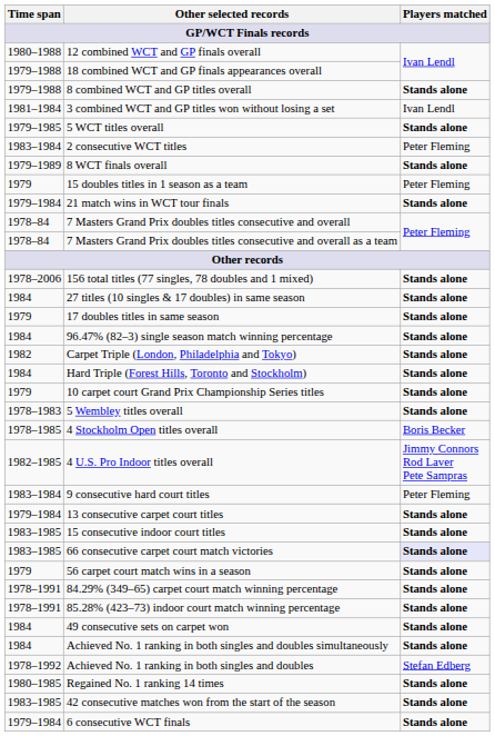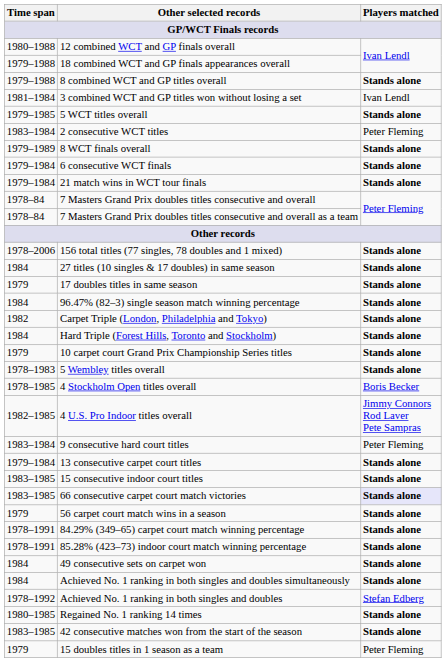 <table class="wikitable collapsible collapsed">
 <tr>
 <th>Time span</th>
 <th>Other selected records</th>
 <th>Players matched</th>
 </tr>
 <tr>
 <th style="background:#dde;" colspan="3">GP/WCT Finals records</th>
 </tr>
 <tr>
 <td>1980–1988</td>
 <td>12 combined <a href='#'>WCT</a> and <a href='#'>GP</a> finals overall</td>
 <td rowspan=2><a href='#'>Ivan Lendl</a></td>
 </tr>
 <tr>
 <td>1979–1988</td>
 <td>18 combined WCT and GP finals appearances overall</td>
 </tr>
 <tr>
 <td>1979–1988</td>
 <td>8 combined WCT and GP titles overall</td>
 <td><strong>Stands alone</strong></td>
 </tr>
 <tr>
 <td>1981–1984</td>
 <td>3 combined WCT and GP titles won without losing a set</td>
 <td>Ivan Lendl</td>
 </tr>
 <tr>
 <td>1979–1985</td>
 <td>5 WCT titles overall</td>
 <td><strong>Stands alone</strong></td>
 </tr>
 <tr>
 <td>1983–1984</td>
 <td>2 consecutive WCT titles</td>
 <td>Peter Fleming</td>
 </tr>
 <tr>
 <td>1979–1989</td>
 <td>8 WCT finals overall</td>
 <td><strong>Stands alone</strong></td>
 </tr>
 <tr>
-<td>1979</td>
-<td>15 doubles titles in 1 season as a team</td>
-<td>Peter Fleming</td>
+<td>1979–1984</td>
+<td>6 consecutive WCT finals</td>
+<td><strong>Stands alone</strong></td>
 </tr>
 <tr>
 <td>1979–1984</td>
 <td>21 match wins in WCT tour finals</td>
 <td><strong>Stands alone</strong></td>
 </tr>
 <tr>
 <td>1978–84</td>
 <td>7 Masters Grand Prix doubles titles consecutive and overall</td>
 <td rowspan=2><a href='#'>Peter Fleming</a></td>
 </tr>
 <tr>
 <td>1978–84</td>
 <td>7 Masters Grand Prix doubles titles consecutive and overall as a team</td>
 </tr>
 <tr>
 <th style="background:#dde;" colspan="3">Other records</th>
 </tr>
 <tr>
 <td>1978–2006</td>
 <td>156 total titles (77 singles, 78 doubles and 1 mixed)</td>
 <td><strong>Stands alone</strong></td>
 </tr>
 <tr>
 <td>1984</td>
 <td>27 titles (10 singles & 17 doubles) in same season</td>
 <td><strong>Stands alone</strong></td>
 </tr>
 <tr>
 <td>1979</td>
 <td>17 doubles titles in same season</td>
 <td><strong>Stands alone</strong></td>
 </tr>
 <tr>
 <td>1984</td>
 <td>96.47% (82–3) single season match winning percentage</td>
 <td><strong>Stands alone</strong></td>
 </tr>
 <tr>
 <td>1982</td>
 <td>Carpet Triple (<a href='#'>London</a>, <a href='#'>Philadelphia</a> and <a href='#'>Tokyo</a>)</td>
 <td><strong>Stands alone</strong></td>
 </tr>
 <tr>
 <td>1984</td>
 <td>Hard Triple (<a href='#'>Forest Hills</a>, <a href='#'>Toronto</a> and <a href='#'>Stockholm</a>)</td>
 <td><strong>Stands alone</strong></td>
 </tr>
 <tr>
 <td>1979</td>
 <td>10 carpet court Grand Prix Championship Series titles</td>
 <td><strong>Stands alone</strong></td>
 </tr>
 <tr>
 <td>1978–1983</td>
 <td>5 <a href='#'>Wembley</a> titles overall</td>
 <td><strong>Stands alone</strong></td>
 </tr>
 <tr>
 <td>1978–1985</td>
 <td>4 <a href='#'>Stockholm Open</a> titles overall</td>
 <td><a href='#'>Boris Becker</a></td>
 </tr>
 <tr>
 <td>1982–1985</td>
 <td>4 <a href='#'>U.S. Pro Indoor</a> titles overall</td>
 <td><a href='#'>Jimmy Connors</a><br><a href='#'>Rod Laver</a><br><a href='#'>Pete Sampras</a></td>
 </tr>
 <tr>
 <td>1983–1984</td>
 <td>9 consecutive hard court titles</td>
 <td>Peter Fleming</td>
 </tr>
 <tr>
 <td>1979–1984</td>
 <td>13 consecutive carpet court titles</td>
 <td><strong>Stands alone</strong></td>
 </tr>
 <tr>
 <td>1983–1985</td>
 <td>15 consecutive indoor court titles</td>
 <td><strong>Stands alone</strong></td>
 </tr>
 <tr>
 <td>1983–1985</td>
 <td>66 consecutive carpet court match victories</td>
 <td style="background: lavender;"><strong>Stands alone</strong></td>
 </tr>
 <tr>
 <td>1979</td>
 <td>56 carpet court match wins in a season</td>
 <td><strong>Stands alone</strong></td>
 </tr>
 <tr>
 <td>1978–1991</td>
 <td>84.29% (349–65) carpet court match winning percentage</td>
 <td><strong>Stands alone</strong></td>
 </tr>
 <tr>
 <td>1978–1991</td>
 <td>85.28% (423–73) indoor court match winning percentage</td>
 <td><strong>Stands alone</strong></td>
 </tr>
 <tr>
 <td>1984</td>
 <td>49 consecutive sets on carpet won</td>
 <td><strong>Stands alone</strong></td>
 </tr>
 <tr>
 <td>1984</td>
 <td>Achieved No. 1 ranking in both singles and doubles simultaneously</td>
 <td><strong>Stands alone</strong></td>
 </tr>
 <tr>
 <td>1978–1992</td>
 <td>Achieved No. 1 ranking in both singles and doubles</td>
 <td><a href='#'>Stefan Edberg</a></td>
 </tr>
 <tr>
 <td>1980–1985</td>
 <td>Regained No. 1 ranking 14 times</td>
 <td><strong>Stands alone</strong></td>
 </tr>
 <tr>
 <td>1983–1985</td>
 <td>42 consecutive matches won from the start of the season</td>
 <td><strong>Stands alone</strong></td>
 </tr>
 <tr>
-<td>1979–1984</td>
-<td>6 consecutive WCT finals</td>
-<td><strong>Stands alone</strong></td>
+<td>1979</td>
+<td>15 doubles titles in 1 season as a team</td>
+<td>Peter Fleming</td>
 </tr>
 </table>
